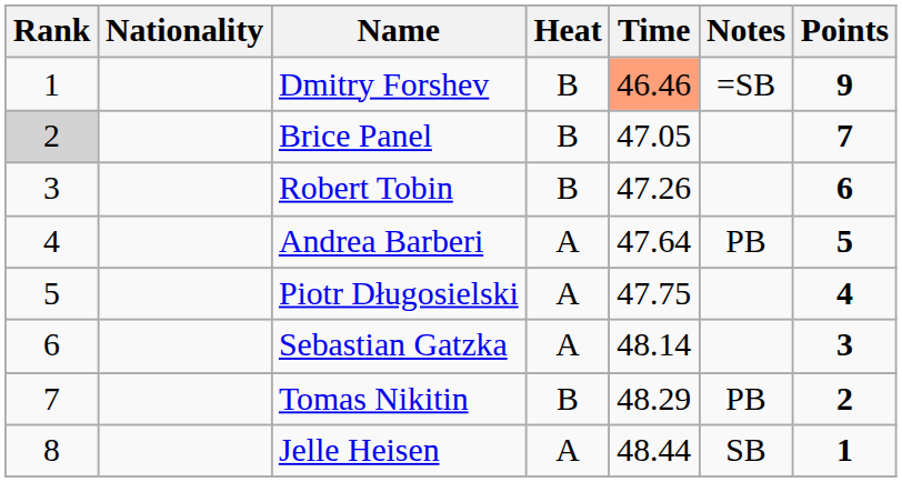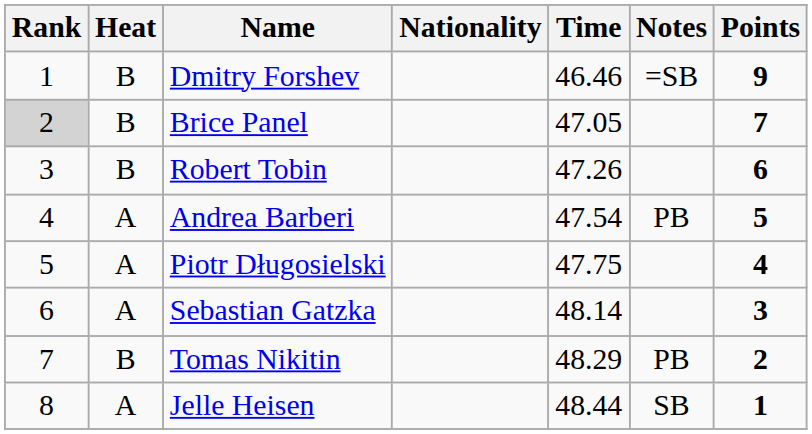 <table class="wikitable sortable" style="text-align:center">
 <tr>
 <th>Rank</th>
+<th>Heat</th>
+<th>Name</th>
 <th>Nationality</th>
-<th>Name</th>
-<th>Heat</th>
 <th>Time</th>
 <th>Notes</th>
 <th>Points</th>
 </tr>
 <tr>
 <td>1</td>
+<td>B</td>
+<td align=left><a href='#'>Dmitry Forshev</a></td>
 <td align=left></td>
-<td align=left><a href='#'>Dmitry Forshev</a></td>
-<td>B</td>
-<td style="background: lightsalmon;">46.46</td>
+<td>46.46</td>
 <td>=SB</td>
 <td><strong>9</strong></td>
 </tr>
 <tr>
 <td style="background: lightgrey;">2</td>
+<td>B</td>
+<td align=left><a href='#'>Brice Panel</a></td>
 <td align=left></td>
-<td align=left><a href='#'>Brice Panel</a></td>
-<td>B</td>
 <td>47.05</td>
 <td></td>
 <td><strong>7</strong></td>
 </tr>
 <tr>
 <td>3</td>
+<td>B</td>
+<td align=left><a href='#'>Robert Tobin</a></td>
 <td align=left></td>
-<td align=left><a href='#'>Robert Tobin</a></td>
-<td>B</td>
 <td>47.26</td>
 <td></td>
 <td><strong>6</strong></td>
 </tr>
 <tr>
 <td>4</td>
+<td>A</td>
+<td align=left><a href='#'>Andrea Barberi</a></td>
 <td align=left></td>
-<td align=left><a href='#'>Andrea Barberi</a></td>
-<td>A</td>
-<td>47.64</td>
+<td>47.54</td>
 <td>PB</td>
 <td><strong>5</strong></td>
 </tr>
 <tr>
 <td>5</td>
+<td>A</td>
+<td align=left><a href='#'>Piotr Długosielski</a></td>
 <td align=left></td>
-<td align=left><a href='#'>Piotr Długosielski</a></td>
-<td>A</td>
 <td>47.75</td>
 <td></td>
 <td><strong>4</strong></td>
 </tr>
 <tr>
 <td>6</td>
+<td>A</td>
+<td align=left><a href='#'>Sebastian Gatzka</a></td>
 <td align=left></td>
-<td align=left><a href='#'>Sebastian Gatzka</a></td>
-<td>A</td>
 <td>48.14</td>
 <td></td>
 <td><strong>3</strong></td>
 </tr>
 <tr>
 <td>7</td>
+<td>B</td>
+<td align=left><a href='#'>Tomas Nikitin</a></td>
 <td align=left></td>
-<td align=left><a href='#'>Tomas Nikitin</a></td>
-<td>B</td>
 <td>48.29</td>
 <td>PB</td>
 <td><strong>2</strong></td>
 </tr>
 <tr>
 <td>8</td>
+<td>A</td>
+<td align=left><a href='#'>Jelle Heisen</a></td>
 <td align=left></td>
-<td align=left><a href='#'>Jelle Heisen</a></td>
-<td>A</td>
 <td>48.44</td>
 <td>SB</td>
 <td><strong>1</strong></td>
 </tr>
 </table>
